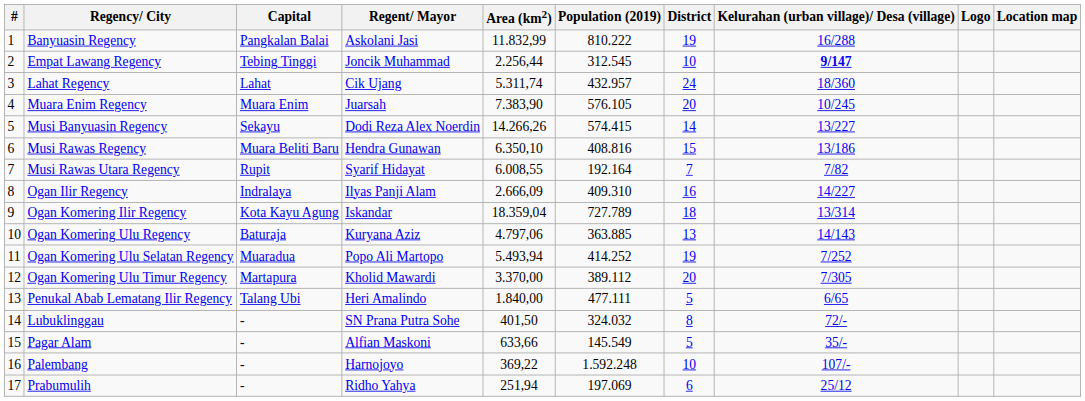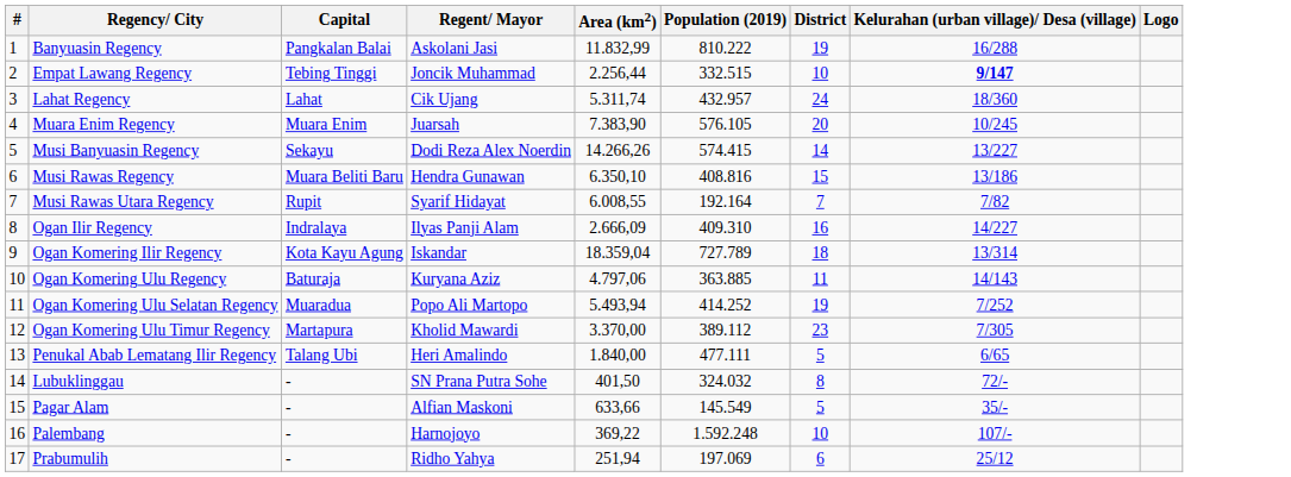 <table class="wikitable sortable mw-collapsible">
 <tr>
 <th>#</th>
 <th>Regency/ City</th>
 <th>Capital</th>
 <th>Regent/ Mayor</th>
 <th>Area (km<sup>2</sup>)</th>
 <th>Population (2019)</th>
 <th>District</th>
 <th>Kelurahan (urban village)/ Desa (village)</th>
 <th>Logo</th>
-<th>Location map</th>
 </tr>
 <tr>
 <td>1</td>
 <td><a href='#'>Banyuasin Regency</a></td>
 <td><a href='#'>Pangkalan Balai</a></td>
 <td><a href='#'>Askolani Jasi</a></td>
 <td align="center">11.832,99</td>
 <td align="center">810.222</td>
 <td align="center"><a href='#'>19</a></td>
 <td align="center"><a href='#'>16/288</a></td>
 <td></td>
-<td></td>
 </tr>
 <tr>
 <td>2</td>
 <td><a href='#'>Empat Lawang Regency</a></td>
 <td><a href='#'>Tebing Tinggi</a></td>
 <td><a href='#'>Joncik Muhammad</a></td>
 <td align="center">2.256,44</td>
-<td align="center">312.545</td>
+<td align="center">332.515</td>
 <td align="center"><a href='#'>10</a></td>
 <td align="center"><strong><a href='#'>9/147</a></strong></td>
-<td></td>
 <td></td>
 </tr>
 <tr>
 <td>3</td>
 <td><a href='#'>Lahat Regency</a></td>
 <td><a href='#'>Lahat</a></td>
 <td><a href='#'>Cik Ujang</a></td>
 <td align="center">5.311,74</td>
 <td align="center">432.957</td>
 <td align="center"><a href='#'>24</a></td>
 <td align="center"><a href='#'>18/360</a></td>
 <td></td>
-<td></td>
 </tr>
 <tr>
 <td>4</td>
 <td><a href='#'>Muara Enim Regency</a></td>
 <td><a href='#'>Muara Enim</a></td>
 <td><a href='#'>Juarsah</a></td>
 <td align="center">7.383,90</td>
 <td align="center">576.105</td>
 <td align="center"><a href='#'>20</a></td>
 <td align="center"><a href='#'>10/245</a></td>
-<td></td>
 <td></td>
 </tr>
 <tr>
 <td>5</td>
 <td><a href='#'>Musi Banyuasin Regency</a></td>
 <td><a href='#'>Sekayu</a></td>
 <td><a href='#'>Dodi Reza Alex Noerdin</a></td>
 <td align="center">14.266,26</td>
 <td align="center">574.415</td>
 <td align="center"><a href='#'>14</a></td>
 <td align="center"><a href='#'>13/227</a></td>
 <td></td>
-<td></td>
 </tr>
 <tr>
 <td>6</td>
 <td><a href='#'>Musi Rawas Regency</a></td>
 <td><a href='#'>Muara Beliti Baru</a></td>
 <td><a href='#'>Hendra Gunawan</a></td>
 <td align="center">6.350,10</td>
 <td align="center">408.816</td>
 <td align="center"><a href='#'>15</a></td>
 <td align="center"><a href='#'>13/186</a></td>
-<td></td>
 <td></td>
 </tr>
 <tr>
 <td>7</td>
 <td><a href='#'>Musi Rawas Utara Regency</a></td>
 <td><a href='#'>Rupit</a></td>
 <td><a href='#'>Syarif Hidayat</a></td>
 <td align="center">6.008,55</td>
 <td align="center">192.164</td>
 <td align="center"><a href='#'>7</a></td>
 <td align="center"><a href='#'>7/82</a></td>
 <td></td>
-<td></td>
 </tr>
 <tr>
 <td>8</td>
 <td><a href='#'>Ogan Ilir Regency</a></td>
 <td><a href='#'>Indralaya</a></td>
 <td><a href='#'>Ilyas Panji Alam</a></td>
 <td align="center">2.666,09</td>
 <td align="center">409.310</td>
 <td align="center"><a href='#'>16</a></td>
 <td align="center"><a href='#'>14/227</a></td>
-<td></td>
 <td></td>
 </tr>
 <tr>
 <td>9</td>
 <td><a href='#'>Ogan Komering Ilir Regency</a></td>
 <td><a href='#'>Kota Kayu Agung</a></td>
 <td><a href='#'>Iskandar</a></td>
 <td align="center">18.359,04</td>
 <td align="center">727.789</td>
 <td align="center"><a href='#'>18</a></td>
 <td align="center"><a href='#'>13/314</a></td>
 <td></td>
-<td></td>
 </tr>
 <tr>
 <td>10</td>
 <td><a href='#'>Ogan Komering Ulu Regency</a></td>
 <td><a href='#'>Baturaja</a></td>
 <td><a href='#'>Kuryana Aziz</a></td>
 <td align="center">4.797,06</td>
 <td align="center">363.885</td>
-<td align="center"><a href='#'>13</a></td>
+<td align="center"><a href='#'>11</a></td>
 <td align="center"><a href='#'>14/143</a></td>
-<td></td>
 <td></td>
 </tr>
 <tr>
 <td>11</td>
 <td><a href='#'>Ogan Komering Ulu Selatan Regency</a></td>
 <td><a href='#'>Muaradua</a></td>
 <td><a href='#'>Popo Ali Martopo</a></td>
 <td align="center">5.493,94</td>
 <td align="center">414.252</td>
 <td align="center"><a href='#'>19</a></td>
 <td align="center"><a href='#'>7/252</a></td>
 <td></td>
-<td></td>
 </tr>
 <tr>
 <td>12</td>
 <td><a href='#'>Ogan Komering Ulu Timur Regency</a></td>
 <td><a href='#'>Martapura</a></td>
 <td><a href='#'>Kholid Mawardi</a></td>
 <td align="center">3.370,00</td>
 <td align="center">389.112</td>
-<td align="center"><a href='#'>20</a></td>
+<td align="center"><a href='#'>23</a></td>
 <td align="center"><a href='#'>7/305</a></td>
-<td></td>
 <td></td>
 </tr>
 <tr>
 <td>13</td>
 <td><a href='#'>Penukal Abab Lematang Ilir Regency</a></td>
 <td><a href='#'>Talang Ubi</a></td>
 <td><a href='#'>Heri Amalindo</a></td>
 <td align="center">1.840,00</td>
 <td align="center">477.111</td>
 <td align="center"><a href='#'>5</a></td>
 <td align="center"><a href='#'>6/65</a></td>
 <td></td>
-<td></td>
 </tr>
 <tr>
 <td>14</td>
 <td><a href='#'>Lubuklinggau</a></td>
 <td>-</td>
 <td><a href='#'>SN Prana Putra Sohe</a></td>
 <td align="center">401,50</td>
 <td align="center">324.032</td>
 <td align="center"><a href='#'>8</a></td>
 <td align="center"><a href='#'>72/-</a></td>
-<td></td>
 <td></td>
 </tr>
 <tr>
 <td>15</td>
 <td><a href='#'>Pagar Alam</a></td>
 <td>-</td>
 <td><a href='#'>Alfian Maskoni</a></td>
 <td align="center">633,66</td>
 <td align="center">145.549</td>
 <td align="center"><a href='#'>5</a></td>
 <td align="center"><a href='#'>35/-</a></td>
 <td></td>
-<td></td>
 </tr>
 <tr>
 <td>16</td>
 <td><a href='#'>Palembang</a></td>
 <td>-</td>
 <td><a href='#'>Harnojoyo</a></td>
 <td align="center">369,22</td>
 <td align="center">1.592.248</td>
 <td align="center"><a href='#'>10</a></td>
 <td align="center"><a href='#'>107/-</a></td>
-<td></td>
 <td></td>
 </tr>
 <tr>
 <td>17</td>
 <td><a href='#'>Prabumulih</a></td>
 <td>-</td>
 <td><a href='#'>Ridho Yahya</a></td>
 <td align="center">251,94</td>
 <td align="center">197.069</td>
 <td align="center"><a href='#'>6</a></td>
 <td align="center"><a href='#'>25/12</a></td>
 <td></td>
-<td></td>
 </tr>
 </table>
